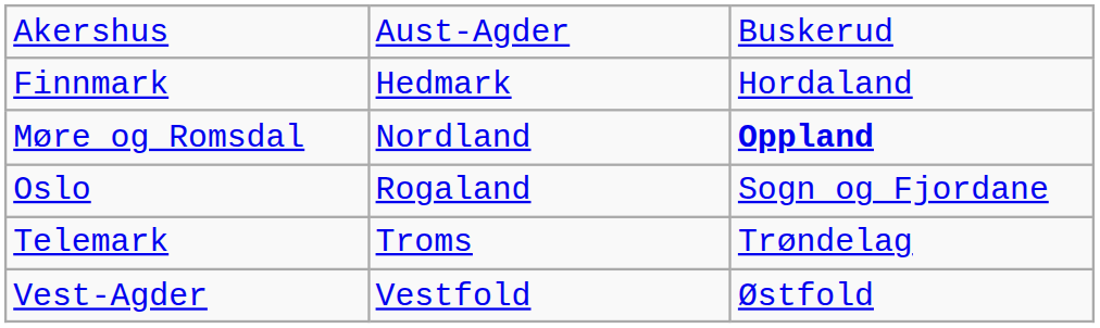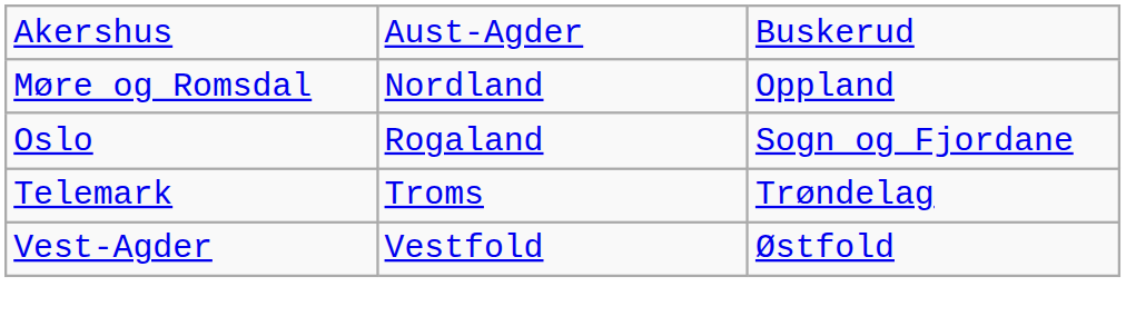 <table class="wikitable">
 <tr>
 <td width="30%"> <a href='#'>Akershus</a></td>
 <td width="30%"> <a href='#'>Aust-Agder</a></td>
 <td width="30%"> <a href='#'>Buskerud</a></td>
 </tr>
 <tr>
-<td> <a href='#'>Finnmark</a></td>
-<td> <a href='#'>Hedmark</a></td>
-<td> <a href='#'>Hordaland</a></td>
-</tr>
-<tr>
 <td> <a href='#'>Møre og Romsdal</a></td>
 <td> <a href='#'>Nordland</a></td>
-<td><strong> <a href='#'>Oppland</a></strong></td>
+<td> <a href='#'>Oppland</a></td>
 </tr>
 <tr>
 <td> <a href='#'>Oslo</a></td>
 <td> <a href='#'>Rogaland</a></td>
 <td> <a href='#'>Sogn og Fjordane</a></td>
 </tr>
 <tr>
 <td> <a href='#'>Telemark</a></td>
 <td> <a href='#'>Troms</a></td>
 <td> <a href='#'>Trøndelag</a></td>
 </tr>
 <tr>
 <td> <a href='#'>Vest-Agder</a></td>
 <td> <a href='#'>Vestfold</a></td>
 <td> <a href='#'>Østfold</a></td>
 </tr>
 </table>
